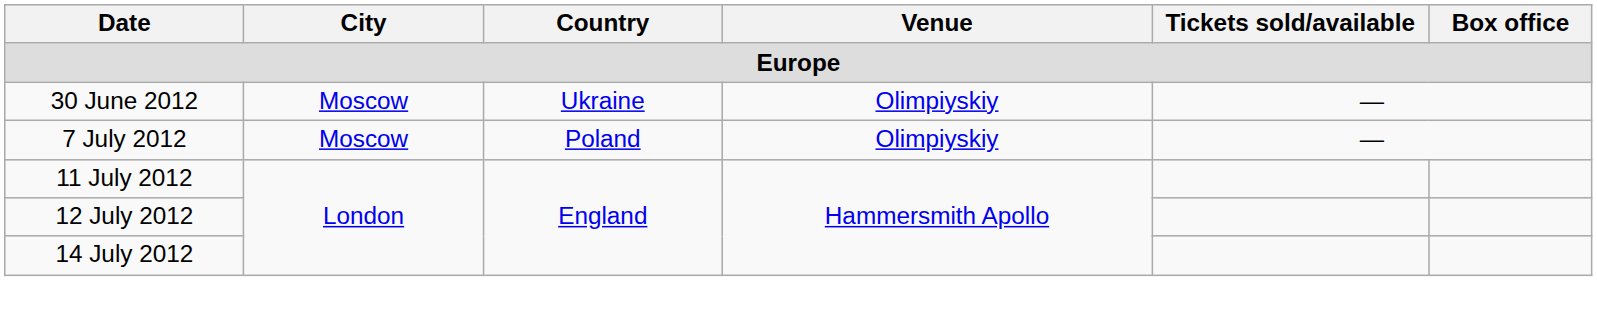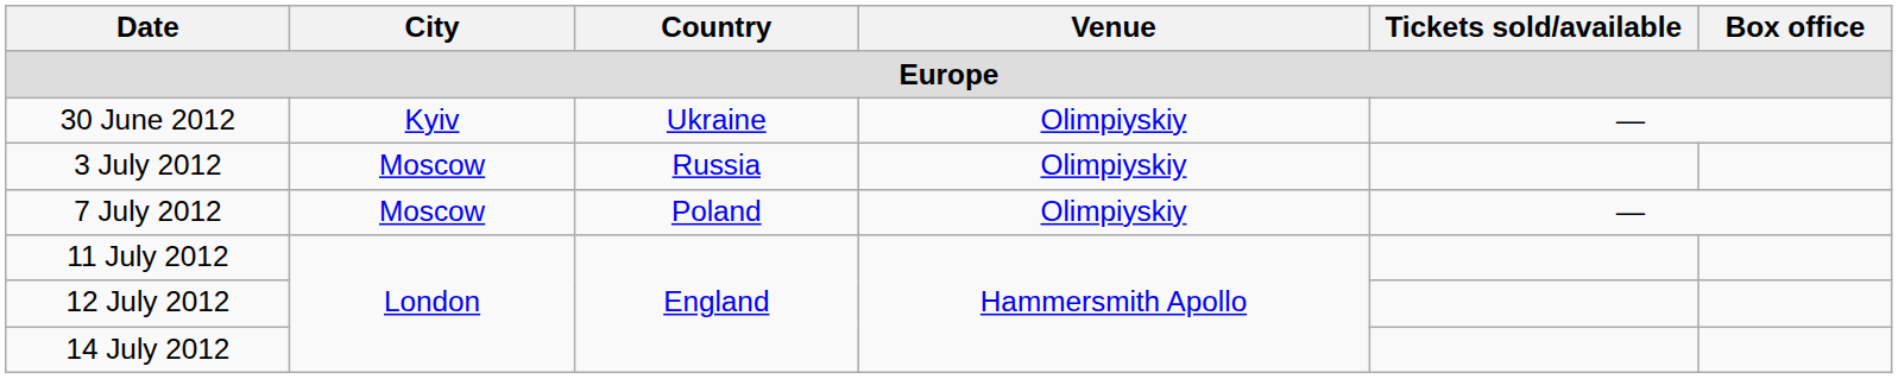 <table class="wikitable" style="text-align:center;">
 <tr>
 <th width="150">Date</th>
 <th width="150">City</th>
 <th width="150">Country</th>
 <th width="275">Venue</th>
 <th width="175">Tickets sold/available</th>
 <th width="100">Box office</th>
 </tr>
 <tr>
 <th colspan="6" style="background:#ddd;">Europe</th>
 </tr>
 <tr>
 <td>30 June 2012</td>
-<td><a href='#'>Moscow</a></td>
+<td><a href='#'>Kyiv</a></td>
 <td><a href='#'>Ukraine</a></td>
 <td><a href='#'>Olimpiyskiy</a></td>
 <td colspan="2">—</td>
+</tr>
+<tr>
+<td>3 July 2012</td>
+<td><a href='#'>Moscow</a></td>
+<td><a href='#'>Russia</a></td>
+<td><a href='#'>Olimpiyskiy</a></td>
+<td></td>
+<td></td>
 </tr>
 <tr>
 <td>7 July 2012</td>
 <td><a href='#'>Moscow</a></td>
 <td><a href='#'>Poland</a></td>
 <td><a href='#'>Olimpiyskiy</a></td>
 <td colspan="2">—</td>
 </tr>
 <tr>
 <td>11 July 2012</td>
 <td rowspan="3"><a href='#'>London</a></td>
 <td rowspan="3"><a href='#'>England</a></td>
 <td rowspan="3"><a href='#'>Hammersmith Apollo</a></td>
 <td></td>
 <td></td>
 </tr>
 <tr>
 <td>12 July 2012</td>
 <td></td>
 <td></td>
 </tr>
 <tr>
 <td>14 July 2012</td>
 <td></td>
 <td></td>
 </tr>
 </table>
